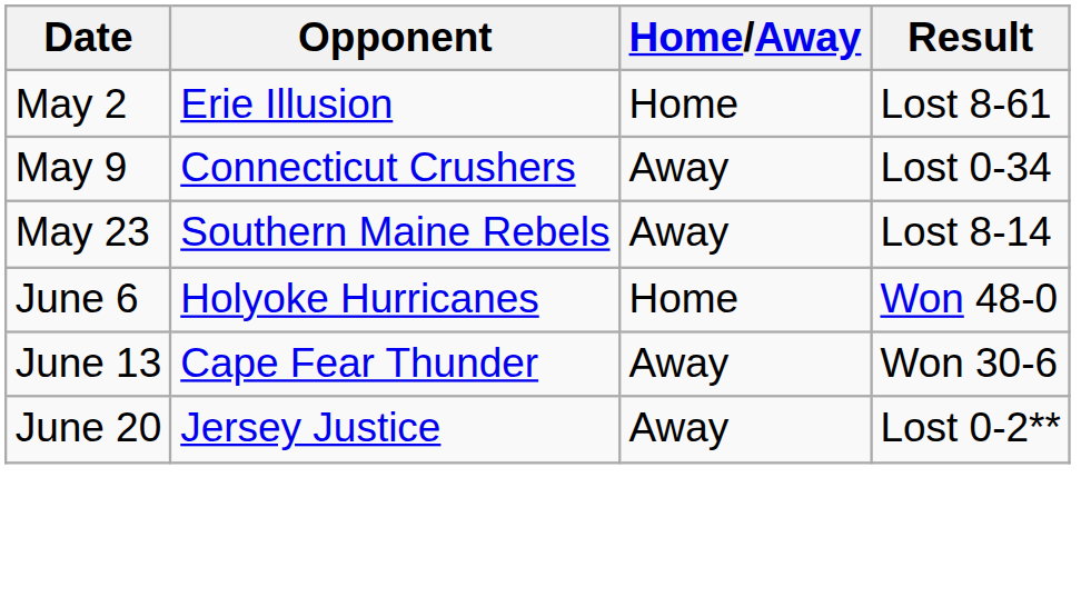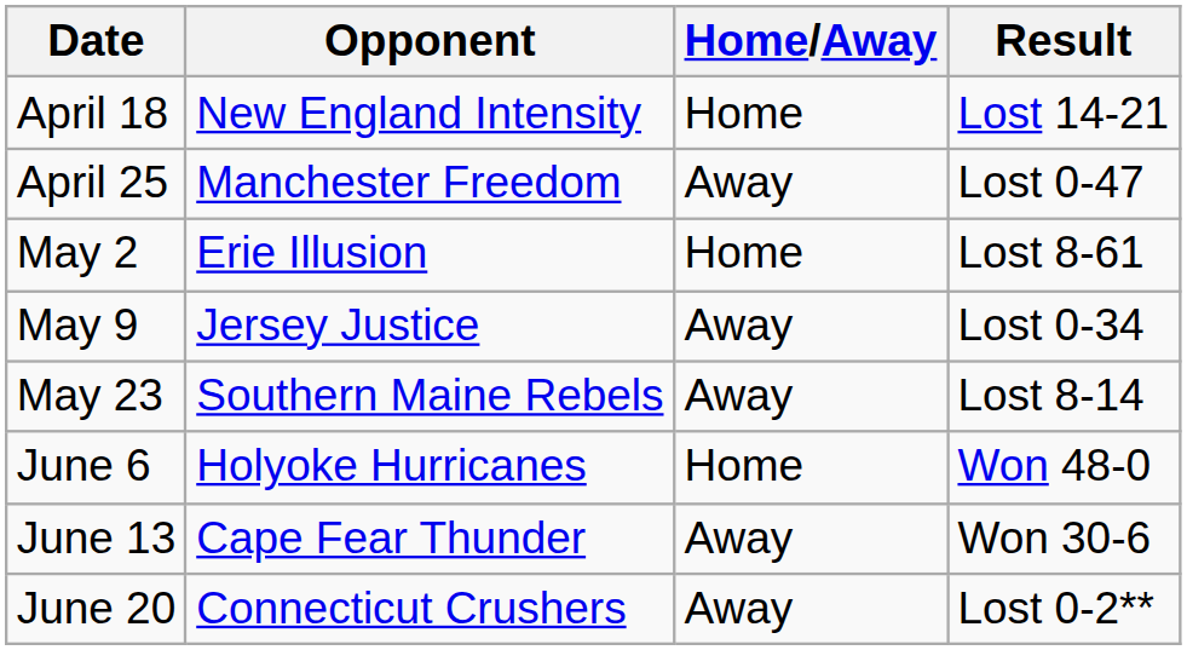 <table class="wikitable">
 <tr>
 <th>Date</th>
 <th>Opponent</th>
 <th><a href='#'>Home</a>/<a href='#'>Away</a></th>
 <th>Result</th>
+</tr>
+<tr>
+<td>April 18</td>
+<td><a href='#'>New England Intensity</a></td>
+<td>Home</td>
+<td><a href='#'>Lost</a> 14-21</td>
+</tr>
+<tr>
+<td>April 25</td>
+<td><a href='#'>Manchester Freedom</a></td>
+<td>Away</td>
+<td>Lost 0-47</td>
 </tr>
 <tr>
 <td>May 2</td>
 <td><a href='#'>Erie Illusion</a></td>
 <td>Home</td>
 <td>Lost 8-61</td>
 </tr>
 <tr>
 <td>May 9</td>
-<td><a href='#'>Connecticut Crushers</a></td>
+<td><a href='#'>Jersey Justice</a></td>
 <td>Away</td>
 <td>Lost 0-34</td>
 </tr>
 <tr>
 <td>May 23</td>
 <td><a href='#'>Southern Maine Rebels</a></td>
 <td>Away</td>
 <td>Lost 8-14</td>
 </tr>
 <tr>
 <td>June 6</td>
 <td><a href='#'>Holyoke Hurricanes</a></td>
 <td>Home</td>
 <td><a href='#'>Won</a> 48-0</td>
 </tr>
 <tr>
 <td>June 13</td>
 <td><a href='#'>Cape Fear Thunder</a></td>
 <td>Away</td>
 <td>Won 30-6</td>
 </tr>
 <tr>
 <td>June 20</td>
-<td><a href='#'>Jersey Justice</a></td>
+<td><a href='#'>Connecticut Crushers</a></td>
 <td>Away</td>
 <td>Lost 0-2**</td>
 </tr>
 </table>
